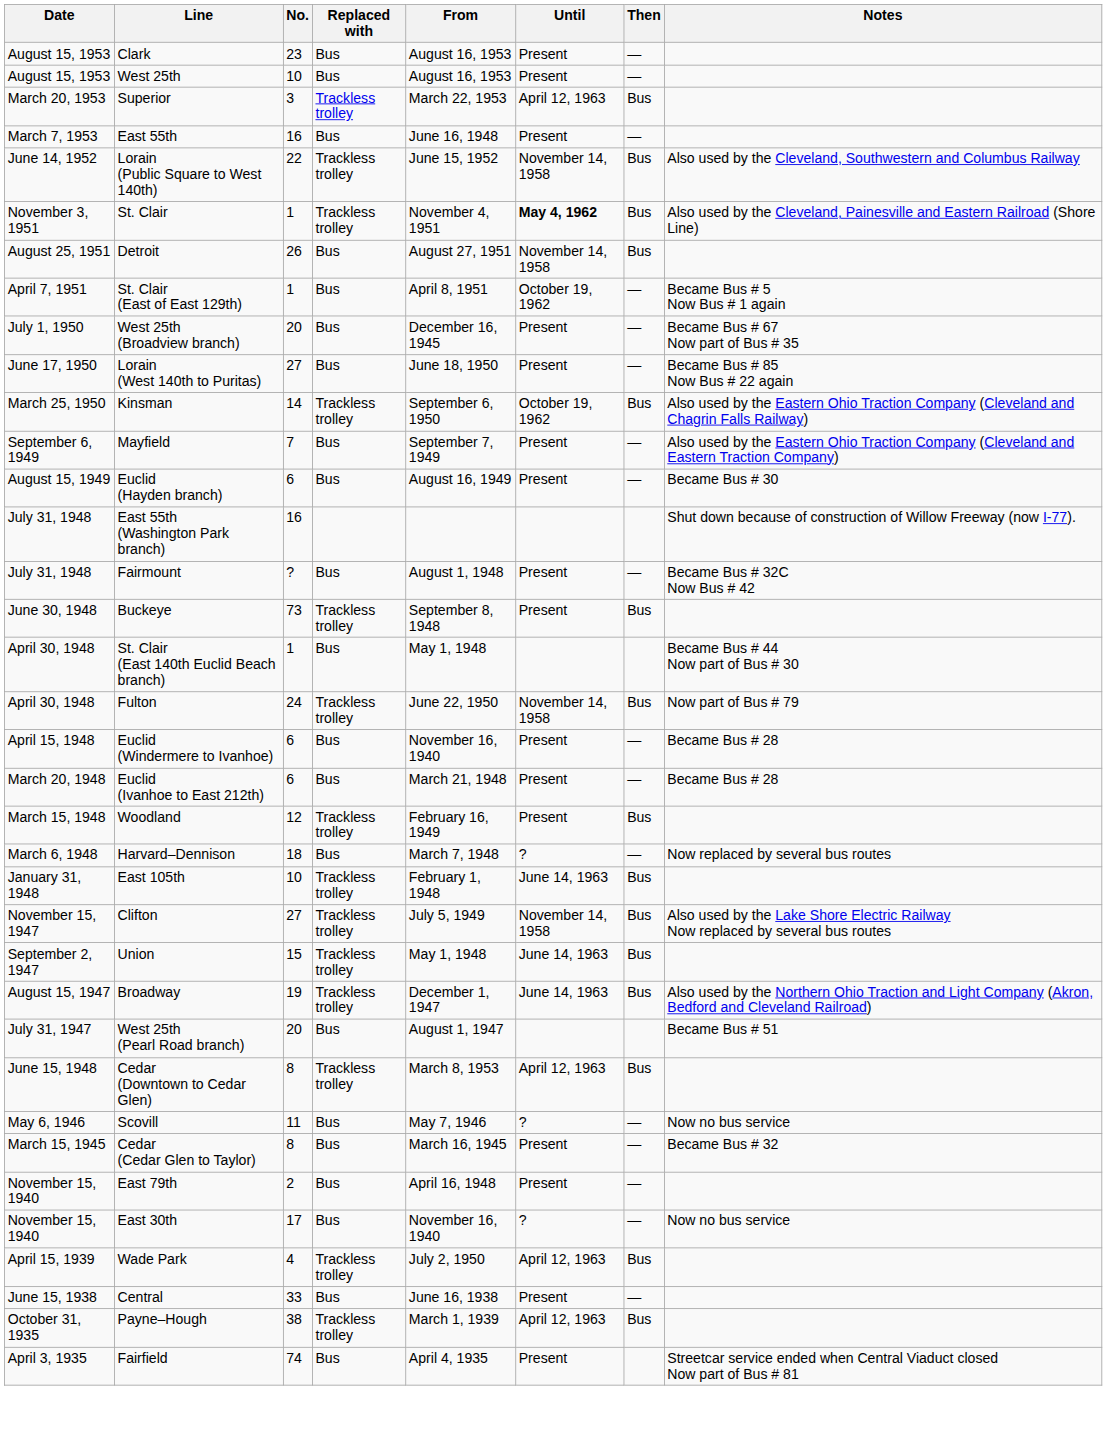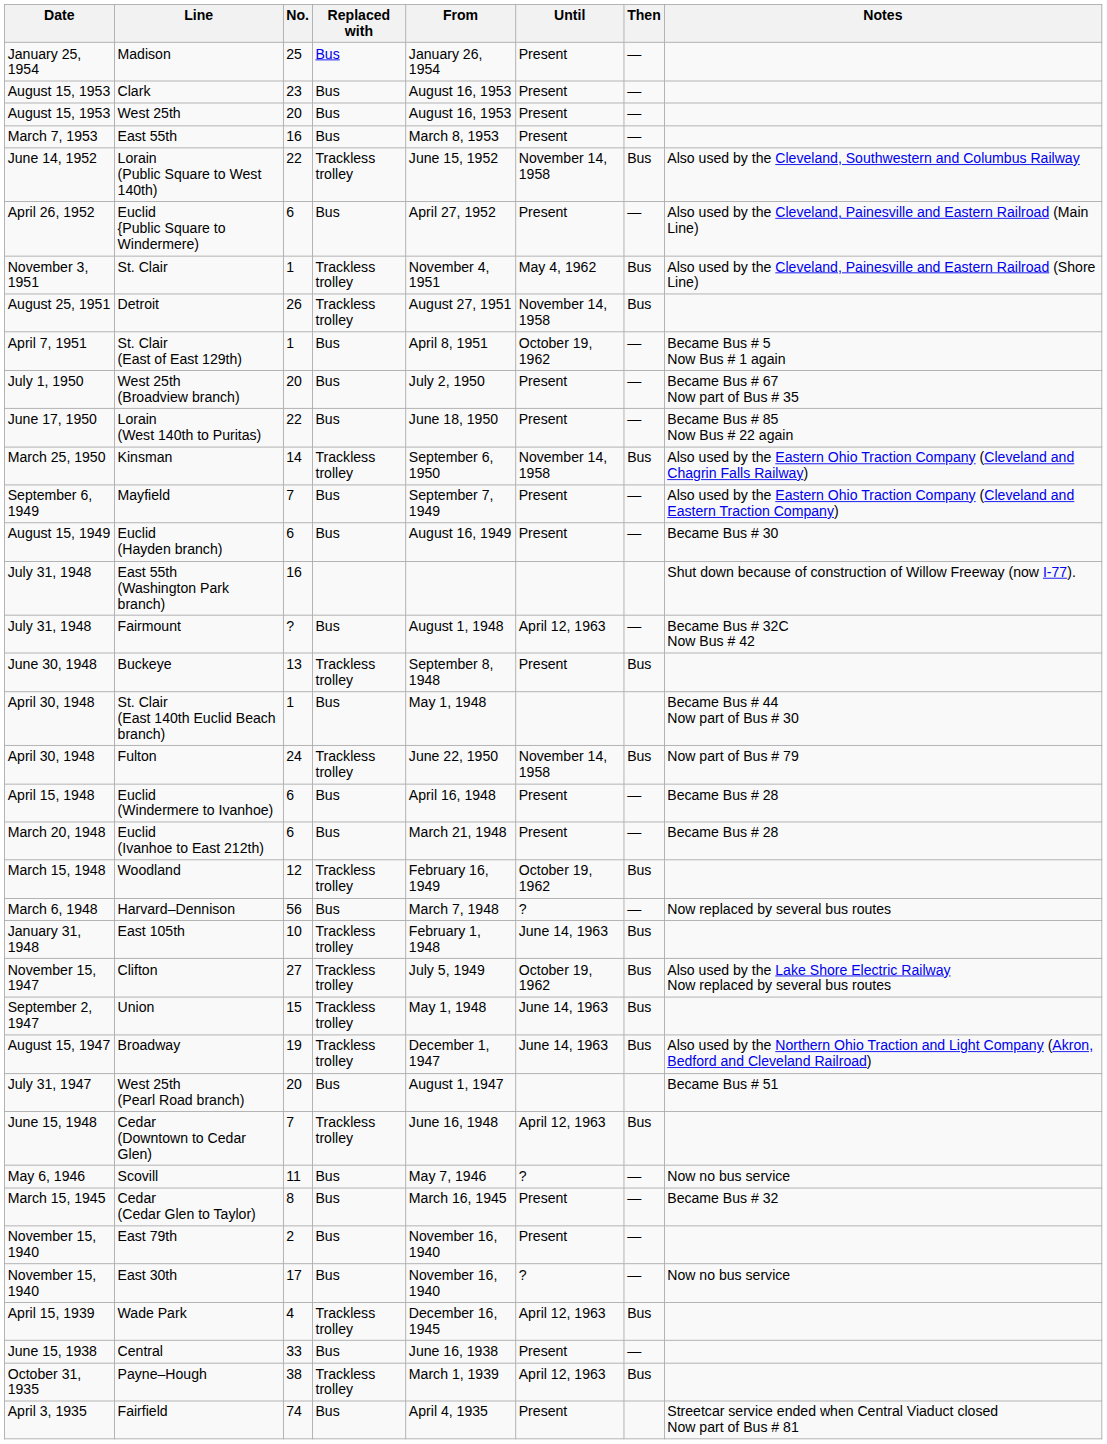 <table class="wikitable sortable">
 <tr style="vertical-align: top;">
 <th>Date</th>
 <th>Line</th>
 <th>No.</th>
 <th>Replaced with</th>
 <th>From</th>
 <th>Until</th>
 <th>Then</th>
 <th>Notes</th>
+</tr>
+<tr style="vertical-align: top;">
+<td>January 25, 1954</td>
+<td>Madison</td>
+<td>25</td>
+<td><a href='#'>Bus</a></td>
+<td>January 26, 1954</td>
+<td>Present</td>
+<td>—</td>
+<td></td>
 </tr>
 <tr style="vertical-align: top;">
 <td>August 15, 1953</td>
 <td>Clark</td>
 <td>23</td>
 <td>Bus</td>
 <td>August 16, 1953</td>
 <td>Present</td>
 <td>—</td>
 <td></td>
 </tr>
 <tr style="vertical-align: top;">
 <td>August 15, 1953</td>
 <td>West 25th</td>
-<td>10</td>
+<td>20</td>
 <td>Bus</td>
 <td>August 16, 1953</td>
 <td>Present</td>
 <td>—</td>
 <td></td>
 </tr>
 <tr style="vertical-align: top;">
-<td>March 20, 1953</td>
-<td>Superior</td>
-<td>3</td>
-<td><a href='#'>Trackless trolley</a></td>
-<td>March 22, 1953</td>
-<td>April 12, 1963</td>
-<td>Bus</td>
-<td></td>
-</tr>
-<tr style="vertical-align: top;">
 <td>March 7, 1953</td>
 <td>East 55th</td>
 <td>16</td>
 <td>Bus</td>
-<td>June 16, 1948</td>
+<td>March 8, 1953</td>
 <td>Present</td>
 <td>—</td>
 <td></td>
 </tr>
 <tr style="vertical-align: top;">
 <td>June 14, 1952</td>
 <td>Lorain<br>(Public Square to West 140th)</td>
 <td>22</td>
 <td>Trackless trolley</td>
 <td>June 15, 1952</td>
 <td>November 14, 1958</td>
 <td>Bus</td>
 <td>Also used by the <a href='#'>Cleveland, Southwestern and Columbus Railway</a></td>
 </tr>
 <tr style="vertical-align: top;">
+<td>April 26, 1952</td>
+<td>Euclid<br>{Public Square to Windermere)</td>
+<td>6</td>
+<td>Bus</td>
+<td>April 27, 1952</td>
+<td>Present</td>
+<td>—</td>
+<td>Also used by the <a href='#'>Cleveland, Painesville and Eastern Railroad</a> (Main Line)</td>
+</tr>
+<tr style="vertical-align: top;">
 <td>November 3, 1951</td>
 <td>St. Clair</td>
 <td>1</td>
 <td>Trackless trolley</td>
 <td>November 4, 1951</td>
-<td><strong>May 4, 1962</strong></td>
+<td>May 4, 1962</td>
 <td>Bus</td>
 <td>Also used by the <a href='#'>Cleveland, Painesville and Eastern Railroad</a> (Shore Line)</td>
 </tr>
 <tr style="vertical-align: top;">
 <td>August 25, 1951</td>
 <td>Detroit</td>
 <td>26</td>
-<td>Bus</td>
+<td>Trackless trolley</td>
 <td>August 27, 1951</td>
 <td>November 14, 1958</td>
 <td>Bus</td>
 <td></td>
 </tr>
 <tr style="vertical-align: top;">
 <td>April 7, 1951</td>
 <td>St. Clair<br>(East of East 129th)</td>
 <td>1</td>
 <td>Bus</td>
 <td>April 8, 1951</td>
 <td>October 19, 1962</td>
 <td>—</td>
 <td>Became Bus # 5<br>Now Bus # 1 again</td>
 </tr>
 <tr style="vertical-align: top;">
 <td>July 1, 1950</td>
 <td>West 25th<br>(Broadview branch)</td>
 <td>20</td>
 <td>Bus</td>
-<td>December 16, 1945</td>
+<td>July 2, 1950</td>
 <td>Present</td>
 <td>—</td>
 <td>Became Bus # 67<br>Now part of Bus # 35</td>
 </tr>
 <tr style="vertical-align: top;">
 <td>June 17, 1950</td>
 <td>Lorain<br>(West 140th to Puritas)</td>
-<td>27</td>
+<td>22</td>
 <td>Bus</td>
 <td>June 18, 1950</td>
 <td>Present</td>
 <td>—</td>
 <td>Became Bus # 85<br>Now Bus # 22 again</td>
 </tr>
 <tr style="vertical-align: top;">
 <td>March 25, 1950</td>
 <td>Kinsman</td>
 <td>14</td>
 <td>Trackless trolley</td>
 <td>September 6, 1950</td>
-<td>October 19, 1962</td>
+<td>November 14, 1958</td>
 <td>Bus</td>
 <td>Also used by the <a href='#'>Eastern Ohio Traction Company</a> (<a href='#'>Cleveland and Chagrin Falls Railway</a>)</td>
 </tr>
 <tr style="vertical-align: top;">
 <td>September 6, 1949</td>
 <td>Mayfield</td>
 <td>7</td>
 <td>Bus</td>
 <td>September 7, 1949</td>
 <td>Present</td>
 <td>—</td>
 <td>Also used by the <a href='#'>Eastern Ohio Traction Company</a> (<a href='#'>Cleveland and Eastern Traction Company</a>)</td>
 </tr>
 <tr style="vertical-align: top;">
 <td>August 15, 1949</td>
 <td>Euclid<br>(Hayden branch)</td>
 <td>6</td>
 <td>Bus</td>
 <td>August 16, 1949</td>
 <td>Present</td>
 <td>—</td>
 <td>Became Bus # 30</td>
 </tr>
 <tr style="vertical-align: top;">
 <td>July 31, 1948</td>
 <td>East 55th<br>(Washington Park branch)</td>
 <td>16</td>
 <td></td>
 <td></td>
 <td></td>
 <td></td>
 <td>Shut down because of construction of Willow Freeway (now <a href='#'>I-77</a>).</td>
 </tr>
 <tr style="vertical-align: top;">
 <td>July 31, 1948</td>
 <td>Fairmount</td>
 <td>?</td>
 <td>Bus</td>
 <td>August 1, 1948</td>
-<td>Present</td>
+<td>April 12, 1963</td>
 <td>—</td>
 <td>Became Bus # 32C<br>Now Bus # 42</td>
 </tr>
 <tr style="vertical-align: top;">
 <td>June 30, 1948</td>
 <td>Buckeye</td>
-<td>73</td>
+<td>13</td>
 <td>Trackless trolley</td>
 <td>September 8, 1948</td>
 <td>Present</td>
 <td>Bus</td>
 <td></td>
 </tr>
 <tr style="vertical-align: top;">
 <td>April 30, 1948</td>
 <td>St. Clair<br>(East 140th Euclid Beach branch)</td>
 <td>1</td>
 <td>Bus</td>
 <td>May 1, 1948</td>
 <td></td>
 <td></td>
 <td>Became Bus # 44<br>Now part of Bus # 30</td>
 </tr>
 <tr style="vertical-align: top;">
 <td>April 30, 1948</td>
 <td>Fulton</td>
 <td>24</td>
 <td>Trackless trolley</td>
 <td>June 22, 1950</td>
 <td>November 14, 1958</td>
 <td>Bus</td>
 <td>Now part of Bus # 79</td>
 </tr>
 <tr style="vertical-align: top;">
 <td>April 15, 1948</td>
 <td>Euclid<br>(Windermere to Ivanhoe)</td>
 <td>6</td>
 <td>Bus</td>
-<td>November 16, 1940</td>
+<td>April 16, 1948</td>
 <td>Present</td>
 <td>—</td>
 <td>Became Bus # 28</td>
 </tr>
 <tr style="vertical-align: top;">
 <td>March 20, 1948</td>
 <td>Euclid<br>(Ivanhoe to East 212th)</td>
 <td>6</td>
 <td>Bus</td>
 <td>March 21, 1948</td>
 <td>Present</td>
 <td>—</td>
 <td>Became Bus # 28</td>
 </tr>
 <tr style="vertical-align: top;">
 <td>March 15, 1948</td>
 <td>Woodland</td>
 <td>12</td>
 <td>Trackless trolley</td>
 <td>February 16, 1949</td>
-<td>Present</td>
+<td>October 19, 1962</td>
 <td>Bus</td>
 <td></td>
 </tr>
 <tr style="vertical-align: top;">
 <td>March 6, 1948</td>
 <td>Harvard–Dennison</td>
-<td>18</td>
+<td>56</td>
 <td>Bus</td>
 <td>March 7, 1948</td>
 <td>?</td>
 <td>—</td>
 <td>Now replaced by several bus routes</td>
 </tr>
 <tr style="vertical-align: top;">
 <td>January 31, 1948</td>
 <td>East 105th</td>
 <td>10</td>
 <td>Trackless trolley</td>
 <td>February 1, 1948</td>
 <td>June 14, 1963</td>
 <td>Bus</td>
 <td></td>
 </tr>
 <tr style="vertical-align: top;">
 <td>November 15, 1947</td>
 <td>Clifton</td>
 <td>27</td>
 <td>Trackless trolley</td>
 <td>July 5, 1949</td>
-<td>November 14, 1958</td>
+<td>October 19, 1962</td>
 <td>Bus</td>
 <td>Also used by the <a href='#'>Lake Shore Electric Railway</a><br>Now replaced by several bus routes</td>
 </tr>
 <tr style="vertical-align: top;">
 <td>September 2, 1947</td>
 <td>Union</td>
 <td>15</td>
 <td>Trackless trolley</td>
 <td>May 1, 1948</td>
 <td>June 14, 1963</td>
 <td>Bus</td>
 <td></td>
 </tr>
 <tr style="vertical-align: top;">
 <td>August 15, 1947</td>
 <td>Broadway</td>
 <td>19</td>
 <td>Trackless trolley</td>
 <td>December 1, 1947</td>
 <td>June 14, 1963</td>
 <td>Bus</td>
 <td>Also used by the <a href='#'>Northern Ohio Traction and Light Company</a> (<a href='#'>Akron, Bedford and Cleveland Railroad</a>)</td>
 </tr>
 <tr style="vertical-align: top;">
 <td>July 31, 1947</td>
 <td>West 25th<br>(Pearl Road branch)</td>
 <td>20</td>
 <td>Bus</td>
 <td>August 1, 1947</td>
 <td></td>
 <td></td>
 <td>Became Bus # 51</td>
 </tr>
 <tr style="vertical-align: top;">
 <td>June 15, 1948</td>
 <td>Cedar<br>(Downtown to Cedar Glen)</td>
-<td>8</td>
+<td>7</td>
 <td>Trackless trolley</td>
-<td>March 8, 1953</td>
+<td>June 16, 1948</td>
 <td>April 12, 1963</td>
 <td>Bus</td>
 <td></td>
 </tr>
 <tr style="vertical-align: top;">
 <td>May 6, 1946</td>
 <td>Scovill</td>
 <td>11</td>
 <td>Bus</td>
 <td>May 7, 1946</td>
 <td>?</td>
 <td>—</td>
 <td>Now no bus service</td>
 </tr>
 <tr style="vertical-align: top;">
 <td>March 15, 1945</td>
 <td>Cedar<br>(Cedar Glen to Taylor)</td>
 <td>8</td>
 <td>Bus</td>
 <td>March 16, 1945</td>
 <td>Present</td>
 <td>—</td>
 <td>Became Bus # 32</td>
 </tr>
 <tr style="vertical-align: top;">
 <td>November 15, 1940</td>
 <td>East 79th</td>
 <td>2</td>
 <td>Bus</td>
-<td>April 16, 1948</td>
+<td>November 16, 1940</td>
 <td>Present</td>
 <td>—</td>
 <td></td>
 </tr>
 <tr style="vertical-align: top;">
 <td>November 15, 1940</td>
 <td>East 30th</td>
 <td>17</td>
 <td>Bus</td>
 <td>November 16, 1940</td>
 <td>?</td>
 <td>—</td>
 <td>Now no bus service</td>
 </tr>
 <tr style="vertical-align: top;">
 <td>April 15, 1939</td>
 <td>Wade Park</td>
 <td>4</td>
 <td>Trackless trolley</td>
-<td>July 2, 1950</td>
+<td>December 16, 1945</td>
 <td>April 12, 1963</td>
 <td>Bus</td>
 <td></td>
 </tr>
 <tr style="vertical-align: top;">
 <td>June 15, 1938</td>
 <td>Central</td>
 <td>33</td>
 <td>Bus</td>
 <td>June 16, 1938</td>
 <td>Present</td>
 <td>—</td>
 <td></td>
 </tr>
 <tr style="vertical-align: top;">
 <td>October 31, 1935</td>
 <td>Payne–Hough</td>
 <td>38</td>
 <td>Trackless trolley</td>
 <td>March 1, 1939</td>
 <td>April 12, 1963</td>
 <td>Bus</td>
 <td></td>
 </tr>
 <tr style="vertical-align: top;">
 <td>April 3, 1935</td>
 <td>Fairfield</td>
 <td>74</td>
 <td>Bus</td>
 <td>April 4, 1935</td>
 <td>Present</td>
 <td></td>
 <td>Streetcar service ended when Central Viaduct closed<br>Now part of Bus # 81</td>
 </tr>
 </table>
